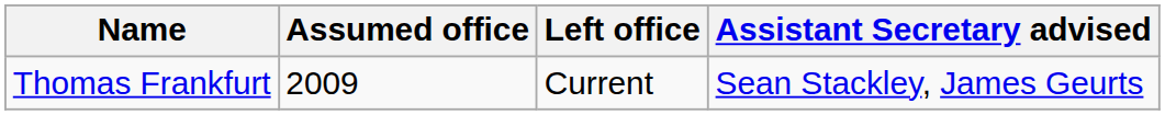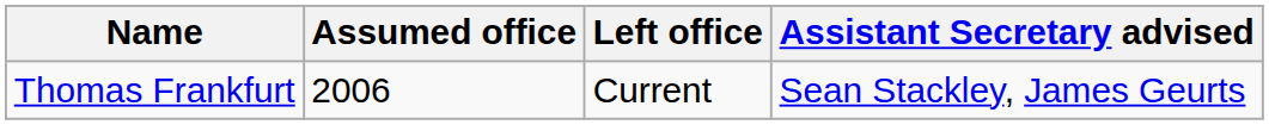 <table class="wikitable">
 <tr>
 <th>Name</th>
 <th>Assumed office</th>
 <th>Left office</th>
 <th><a href='#'>Assistant Secretary</a> advised</th>
 </tr>
 <tr>
 <td><a href='#'>Thomas Frankfurt</a></td>
-<td>2009</td>
+<td>2006</td>
 <td>Current</td>
 <td><a href='#'>Sean Stackley</a>, <a href='#'>James Geurts</a></td>
 </tr>
 </table>
